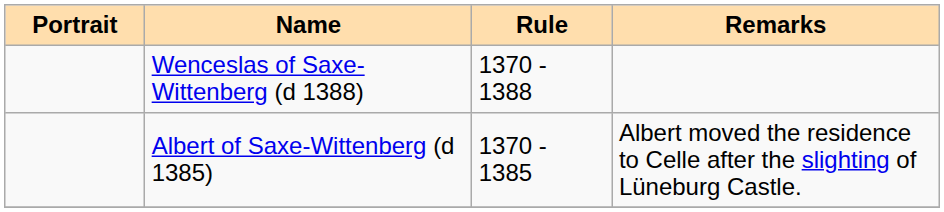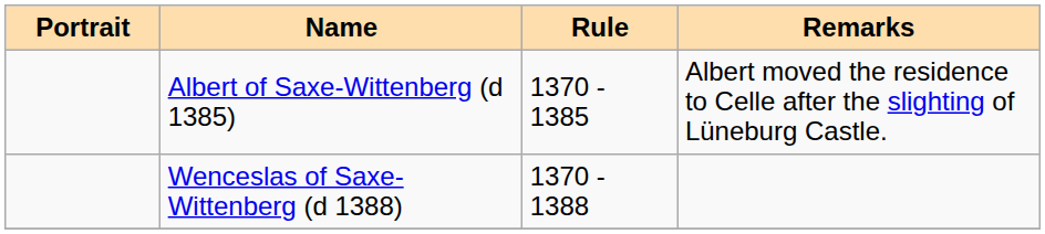 <table width = "100%" border = 1 border="1" cellpadding="4" cellspacing="0" style="margin: 0.5em 1em 0.5em 0; background: #f9f9f9; border: 1px #aaa solid; border-collapse: collapse;">
 <tr>
 <th width = "15%" bgcolor = "#FFDEAD">Portrait</th>
 <th width = "35%" bgcolor = "#FFDEAD">Name</th>
 <th width = "15%" bgcolor = "#FFDEAD">Rule</th>
 <th width = "35%" bgcolor = "#FFDEAD">Remarks</th>
 </tr>
 <tr>
 <td></td>
+<td><a href='#'>Albert of Saxe-Wittenberg</a> (d 1385)</td>
+<td>1370 - 1385</td>
+<td>Albert moved the residence to Celle after the <a href='#'>slighting</a> of Lüneburg Castle.</td>
+</tr>
+<tr>
+<td></td>
 <td><a href='#'>Wenceslas of Saxe-Wittenberg</a> (d 1388)</td>
 <td>1370 - 1388</td>
 <td></td>
 </tr>
 <tr>
-<td></td>
-<td><a href='#'>Albert of Saxe-Wittenberg</a> (d 1385)</td>
-<td>1370 - 1385</td>
-<td>Albert moved the residence to Celle after the <a href='#'>slighting</a> of Lüneburg Castle.</td>
-</tr>
-<tr>
 </tr>
 </table>
